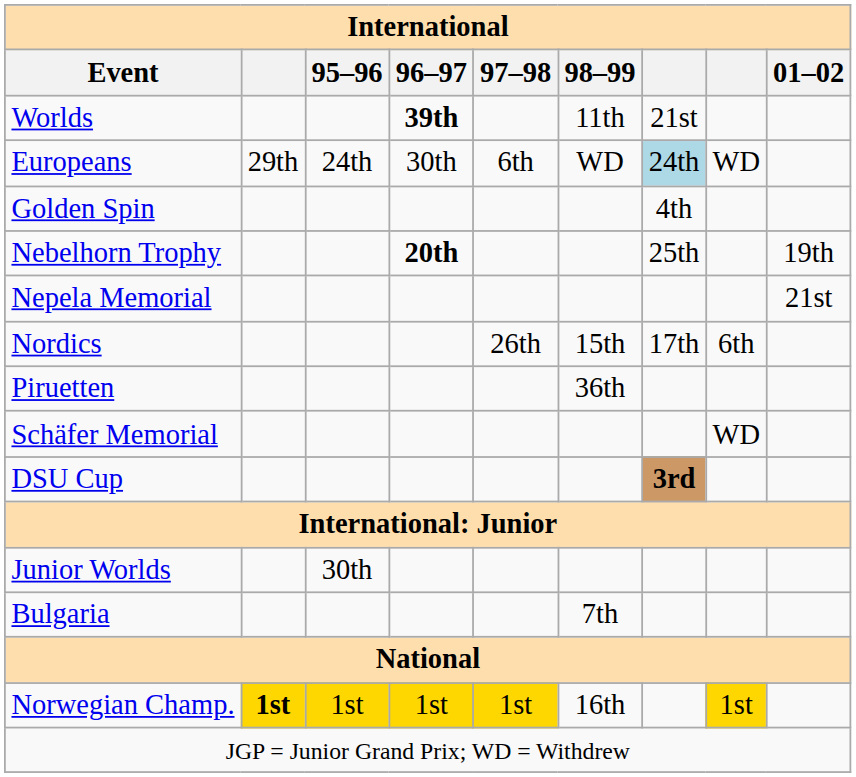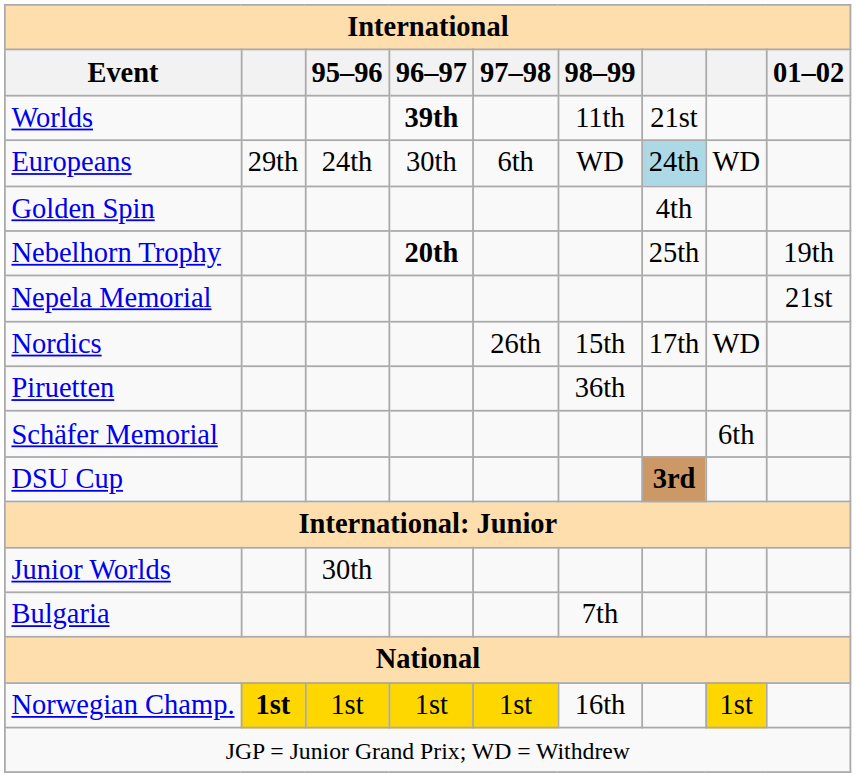 <table class="wikitable" style="text-align:center">
 <tr>
 <th style="background-color: #ffdead; " colspan=9 align=center>International</th>
 </tr>
 <tr>
 <th>Event</th>
 <th></th>
 <th>95–96</th>
 <th>96–97</th>
 <th>97–98</th>
 <th>98–99</th>
 <th></th>
 <th></th>
 <th>01–02</th>
 </tr>
 <tr>
 <td align=left><a href='#'>Worlds</a></td>
 <td></td>
 <td></td>
 <td><strong>39th</strong></td>
 <td></td>
 <td>11th</td>
 <td>21st</td>
 <td></td>
 <td></td>
 </tr>
 <tr>
 <td align=left><a href='#'>Europeans</a></td>
 <td>29th</td>
 <td>24th</td>
 <td>30th</td>
 <td>6th</td>
 <td>WD</td>
 <td style="background: lightblue;">24th</td>
 <td>WD</td>
 <td></td>
 </tr>
 <tr>
 <td align=left><a href='#'>Golden Spin</a></td>
 <td></td>
 <td></td>
 <td></td>
 <td></td>
 <td></td>
 <td>4th</td>
 <td></td>
 <td></td>
 </tr>
 <tr>
 <td align=left><a href='#'>Nebelhorn Trophy</a></td>
 <td></td>
 <td></td>
 <td><strong>20th</strong></td>
 <td></td>
 <td></td>
 <td>25th</td>
 <td></td>
 <td>19th</td>
 </tr>
 <tr>
 <td align=left><a href='#'>Nepela Memorial</a></td>
 <td></td>
 <td></td>
 <td></td>
 <td></td>
 <td></td>
 <td></td>
 <td></td>
 <td>21st</td>
 </tr>
 <tr>
 <td align=left><a href='#'>Nordics</a></td>
 <td></td>
 <td></td>
 <td></td>
 <td>26th</td>
 <td>15th</td>
 <td>17th</td>
-<td>6th</td>
+<td>WD</td>
 <td></td>
 </tr>
 <tr>
 <td align=left><a href='#'>Piruetten</a></td>
 <td></td>
 <td></td>
 <td></td>
 <td></td>
 <td>36th</td>
 <td></td>
 <td></td>
 <td></td>
 </tr>
 <tr>
 <td align=left><a href='#'>Schäfer Memorial</a></td>
 <td></td>
 <td></td>
 <td></td>
 <td></td>
 <td></td>
 <td></td>
-<td>WD</td>
+<td>6th</td>
 <td></td>
 </tr>
 <tr>
 <td align=left><a href='#'>DSU Cup</a></td>
 <td></td>
 <td></td>
 <td></td>
 <td></td>
 <td></td>
 <td bgcolor=cc9966><strong>3rd</strong></td>
 <td></td>
 <td></td>
 </tr>
 <tr>
 <th style="background-color: #ffdead; " colspan=9 align=center>International: Junior</th>
 </tr>
 <tr>
 <td align=left><a href='#'>Junior Worlds</a></td>
 <td></td>
 <td>30th</td>
 <td></td>
 <td></td>
 <td></td>
 <td></td>
 <td></td>
 <td></td>
 </tr>
 <tr>
 <td align=left> <a href='#'>Bulgaria</a></td>
 <td></td>
 <td></td>
 <td></td>
 <td></td>
 <td>7th</td>
 <td></td>
 <td></td>
 <td></td>
 </tr>
 <tr>
 <th style="background-color: #ffdead; " colspan=9 align=center>National</th>
 </tr>
 <tr>
 <td align=left><a href='#'>Norwegian Champ.</a></td>
 <td bgcolor=gold><strong>1st</strong></td>
 <td bgcolor=gold>1st</td>
 <td bgcolor=gold>1st</td>
 <td bgcolor=gold>1st</td>
 <td>16th</td>
 <td></td>
 <td bgcolor=gold>1st</td>
 <td></td>
 </tr>
 <tr>
 <td colspan=9 align=center><small> JGP = Junior Grand Prix; WD = Withdrew </small></td>
 </tr>
 </table>
